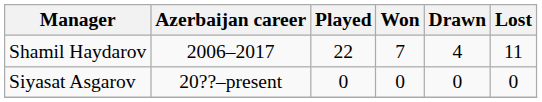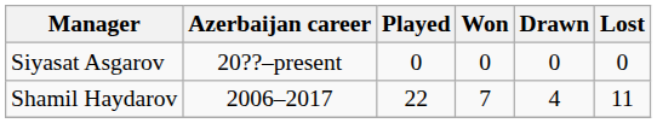 <table class="wikitable sortable" style="text-align: center;">
 <tr>
 <th>Manager</th>
 <th>Azerbaijan career</th>
 <th>Played</th>
 <th>Won</th>
 <th>Drawn</th>
 <th>Lost</th>
 </tr>
 <tr>
+<td style="text-align: left;">Siyasat Asgarov</td>
+<td>20??–present</td>
+<td>0</td>
+<td>0</td>
+<td>0</td>
+<td>0</td>
+</tr>
+<tr>
 <td style="text-align: left;"> Shamil Haydarov</td>
 <td>2006–2017</td>
 <td>22</td>
 <td>7</td>
 <td>4</td>
 <td>11</td>
 </tr>
 <tr>
-<td style="text-align: left;">Siyasat Asgarov</td>
-<td>20??–present</td>
-<td>0</td>
-<td>0</td>
-<td>0</td>
-<td>0</td>
-</tr>
-<tr>
 </tr>
 </table>
